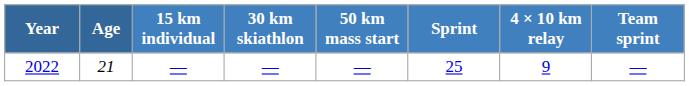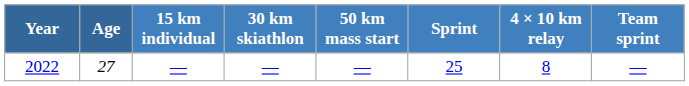 <table class="wikitable" style="font-size:95%; text-align:center; border:grey solid 1px; border-collapse:collapse; background:#ffffff;">
 <tr>
 <th style="background-color:#369; color:white; width:60px;"> Year </th>
 <th style="background-color:#369; color:white; width:40px;"> Age </th>
 <th style="background-color:#4180be; color:white; width:75px;"> 15 km <br> individual </th>
 <th style="background-color:#4180be; color:white; width:75px;"> 30 km <br> skiathlon </th>
 <th style="background-color:#4180be; color:white; width:75px;"> 50 km <br> mass start </th>
 <th style="background-color:#4180be; color:white; width:75px;"> Sprint </th>
 <th style="background-color:#4180be; color:white; width:75px;"> 4 × 10 km <br> relay </th>
 <th style="background-color:#4180be; color:white; width:75px;"> Team <br> sprint </th>
 </tr>
 <tr>
 <td><a href='#'>2022</a></td>
-<td><em>21</em></td>
+<td><em>27</em></td>
 <td><a href='#'>—</a></td>
 <td><a href='#'>—</a></td>
 <td><a href='#'>—</a></td>
 <td><a href='#'>25</a></td>
-<td><a href='#'>9</a></td>
+<td><a href='#'>8</a></td>
 <td><a href='#'>—</a></td>
 </tr>
 </table>
